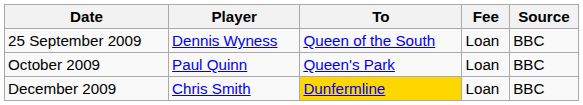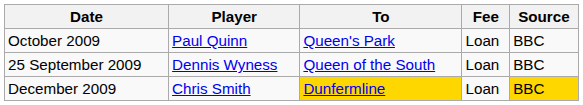 <table class="wikitable sortable" style="text-align:center; font-size:95%;width:65%; text-align:left">
 <tr>
 <th><strong>Date</strong></th>
 <th><strong>Player</strong></th>
 <th><strong>To</strong></th>
 <th><strong>Fee</strong></th>
 <th><strong>Source</strong></th>
 </tr>
 <tr>
-<td>25 September 2009</td>
-<td> <a href='#'>Dennis Wyness</a></td>
-<td> <a href='#'>Queen of the South</a></td>
+<td>October 2009</td>
+<td> <a href='#'>Paul Quinn</a></td>
+<td> <a href='#'>Queen's Park</a></td>
 <td>Loan</td>
 <td>BBC</td>
 </tr>
 <tr>
-<td>October 2009</td>
-<td> <a href='#'>Paul Quinn</a></td>
-<td> <a href='#'>Queen's Park</a></td>
+<td>25 September 2009</td>
+<td> <a href='#'>Dennis Wyness</a></td>
+<td> <a href='#'>Queen of the South</a></td>
 <td>Loan</td>
 <td>BBC</td>
 </tr>
 <tr>
 <td>December 2009</td>
 <td> <a href='#'>Chris Smith</a></td>
 <td style="background: gold;"> <a href='#'>Dunfermline</a></td>
 <td>Loan</td>
-<td>BBC</td>
+<td style="background: gold;">BBC</td>
 </tr>
 <tr>
 </tr>
 </table>
